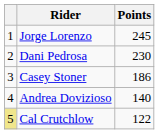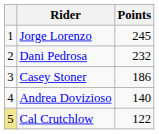 <table class="wikitable" style="font-size: 95%;">
 <tr>
 <th></th>
 <th>Rider</th>
 <th>Points</th>
 </tr>
 <tr>
 <td align=center>1</td>
 <td> <a href='#'>Jorge Lorenzo</a></td>
 <td align=right>245</td>
 </tr>
 <tr>
 <td align=center>2</td>
 <td> <a href='#'>Dani Pedrosa</a></td>
-<td align=right>230</td>
+<td align=right>232</td>
 </tr>
 <tr>
 <td align=center>3</td>
 <td> <a href='#'>Casey Stoner</a></td>
 <td align=right>186</td>
 </tr>
 <tr>
 <td align=center>4</td>
 <td> <a href='#'>Andrea Dovizioso</a></td>
 <td align=right>140</td>
 </tr>
 <tr>
 <td align=center style="background: khaki;">5</td>
 <td> <a href='#'>Cal Crutchlow</a></td>
 <td align=right>122</td>
 </tr>
 </table>
